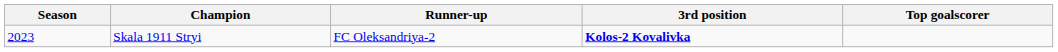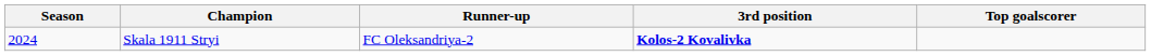 <table class="wikitable" width=100%>
 <tr>
 <th>Season</th>
 <th>Champion</th>
 <th>Runner-up</th>
 <th>3rd position</th>
 <th>Top goalscorer</th>
 </tr>
 <tr>
-<td><a href='#'>2023</a></td>
+<td><a href='#'>2024</a></td>
 <td><a href='#'>Skala 1911 Stryi</a></td>
 <td><a href='#'>FC Oleksandriya-2</a></td>
 <td><strong><a href='#'>Kolos-2 Kovalivka</a></strong></td>
 <td></td>
 </tr>
 </table>
